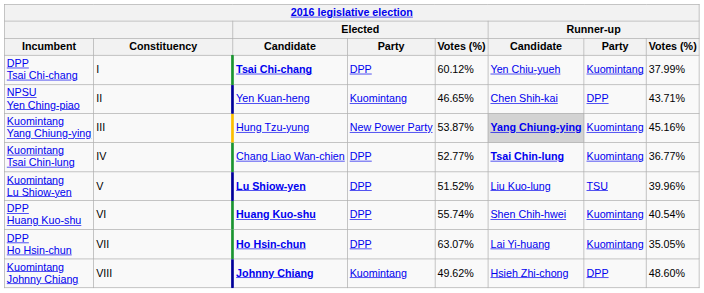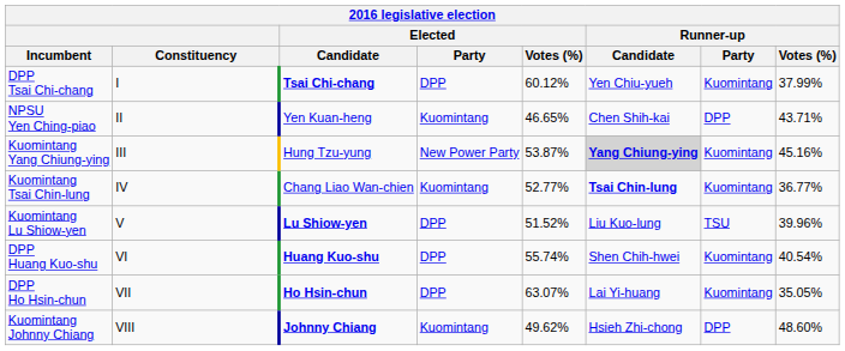 <table class="wikitable collapsible sortable">
 <tr>
 <th colspan=8><a href='#'>2016 legislative election</a></th>
 </tr>
 <tr>
 <th colspan=2> </th>
 <th colspan=3>Elected</th>
 <th colspan=3>Runner-up</th>
 </tr>
 <tr>
 <th>Incumbent</th>
 <th style="width:200px;">Constituency</th>
 <th>Candidate</th>
 <th>Party</th>
 <th>Votes (%)</th>
 <th>Candidate</th>
 <th>Party</th>
 <th>Votes (%)</th>
 </tr>
 <tr>
 <td><a href='#'>DPP</a><br><a href='#'>Tsai Chi-chang</a></td>
 <td style="border-right:4px solid #1B9431;">I</td>
 <td><strong><a href='#'>Tsai Chi-chang</a></strong> </td>
 <td><a href='#'>DPP</a></td>
 <td>60.12%</td>
 <td><a href='#'>Yen Chiu-yueh</a></td>
 <td><a href='#'>Kuomintang</a></td>
 <td>37.99%</td>
 </tr>
 <tr>
 <td><a href='#'>NPSU</a><br><a href='#'>Yen Ching-piao</a></td>
 <td style="border-right:4px solid #000099;">II</td>
 <td><a href='#'>Yen Kuan-heng</a> </td>
 <td><a href='#'>Kuomintang</a></td>
 <td>46.65%</td>
 <td><a href='#'>Chen Shih-kai</a></td>
 <td><a href='#'>DPP</a></td>
 <td>43.71%</td>
 </tr>
 <tr>
 <td><a href='#'>Kuomintang</a><br><a href='#'>Yang Chiung-ying</a></td>
 <td style="border-right:4px solid #FBBE01;">III</td>
 <td><a href='#'>Hung Tzu-yung</a> </td>
 <td><a href='#'>New Power Party</a></td>
 <td>53.87%</td>
 <td style="background: lightgrey;"><strong><a href='#'>Yang Chiung-ying</a></strong></td>
 <td><a href='#'>Kuomintang</a></td>
 <td>45.16%</td>
 </tr>
 <tr>
 <td><a href='#'>Kuomintang</a><br><a href='#'>Tsai Chin-lung</a></td>
 <td style="border-right:4px solid #1B9431;">IV</td>
 <td><a href='#'>Chang Liao Wan-chien</a> </td>
-<td><a href='#'>DPP</a></td>
+<td><a href='#'>Kuomintang</a></td>
 <td>52.77%</td>
 <td><strong><a href='#'>Tsai Chin-lung</a></strong></td>
 <td><a href='#'>Kuomintang</a></td>
 <td>36.77%</td>
 </tr>
 <tr>
 <td><a href='#'>Kuomintang</a><br><a href='#'>Lu Shiow-yen</a></td>
 <td style="border-right:4px solid #000099;">V</td>
 <td><strong><a href='#'>Lu Shiow-yen</a></strong> </td>
 <td><a href='#'>DPP</a></td>
 <td>51.52%</td>
 <td><a href='#'>Liu Kuo-lung</a></td>
 <td><a href='#'>TSU</a></td>
 <td>39.96%</td>
 </tr>
 <tr>
 <td><a href='#'>DPP</a><br><a href='#'>Huang Kuo-shu</a></td>
 <td style="border-right:4px solid #1B9431;">VI</td>
 <td><strong><a href='#'>Huang Kuo-shu</a></strong> </td>
 <td><a href='#'>DPP</a></td>
 <td>55.74%</td>
 <td><a href='#'>Shen Chih-hwei</a></td>
 <td><a href='#'>Kuomintang</a></td>
 <td>40.54%</td>
 </tr>
 <tr>
 <td><a href='#'>DPP</a><br><a href='#'>Ho Hsin-chun</a></td>
 <td style="border-right:4px solid #1B9431;">VII</td>
 <td><strong><a href='#'>Ho Hsin-chun</a></strong> </td>
 <td><a href='#'>DPP</a></td>
 <td>63.07%</td>
 <td><a href='#'>Lai Yi-huang</a></td>
 <td><a href='#'>Kuomintang</a></td>
 <td>35.05%</td>
 </tr>
 <tr>
 <td><a href='#'>Kuomintang</a><br><a href='#'>Johnny Chiang</a></td>
 <td style="border-right:4px solid #000099;">VIII</td>
 <td><strong><a href='#'>Johnny Chiang</a></strong> </td>
 <td><a href='#'>Kuomintang</a></td>
 <td>49.62%</td>
 <td><a href='#'>Hsieh Zhi-chong</a></td>
 <td><a href='#'>DPP</a></td>
 <td>48.60%</td>
 </tr>
 </table>
